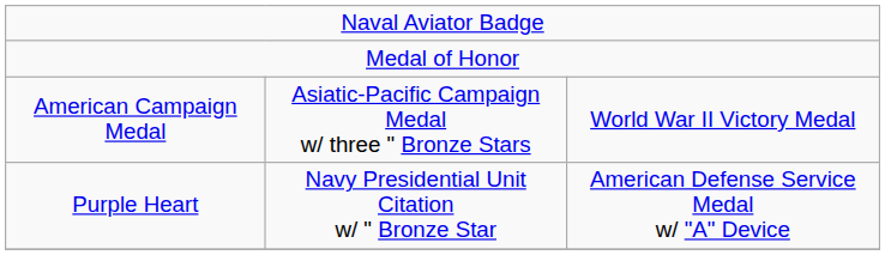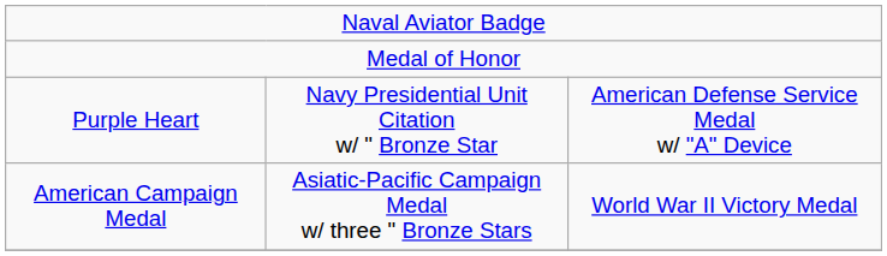 <table class="wikitable" style="margin:1em auto; text-align:center;">
 <tr>
 <td colspan="3"><a href='#'>Naval Aviator Badge</a></td>
 </tr>
 <tr>
 <td colspan="3"><a href='#'>Medal of Honor</a></td>
 </tr>
 <tr>
+<td><a href='#'>Purple Heart</a></td>
+<td><a href='#'>Navy Presidential Unit Citation</a><br>w/ " <a href='#'>Bronze Star</a></td>
+<td><a href='#'>American Defense Service Medal</a><br>w/ <a href='#'>"A" Device</a></td>
+</tr>
+<tr>
 <td><a href='#'>American Campaign Medal</a></td>
 <td><a href='#'>Asiatic-Pacific Campaign Medal</a><br>w/ three " <a href='#'>Bronze Stars</a></td>
 <td><a href='#'>World War II Victory Medal</a></td>
 </tr>
 <tr>
-<td><a href='#'>Purple Heart</a></td>
-<td><a href='#'>Navy Presidential Unit Citation</a><br>w/ " <a href='#'>Bronze Star</a></td>
-<td><a href='#'>American Defense Service Medal</a><br>w/ <a href='#'>"A" Device</a></td>
-</tr>
-<tr>
 </tr>
 </table>
